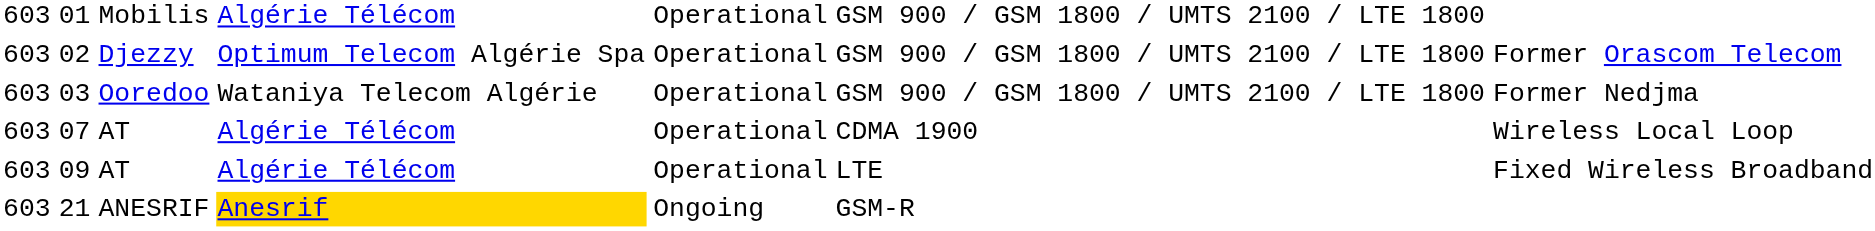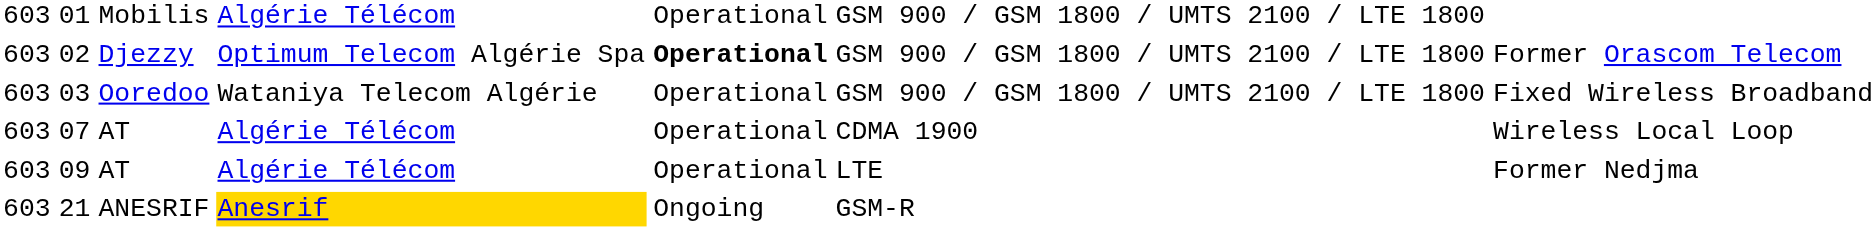 <table>
 <tr>
 <td>603</td>
 <td>01</td>
 <td>Mobilis</td>
 <td><a href='#'>Algérie Télécom</a></td>
 <td>Operational</td>
 <td>GSM 900 / GSM 1800 / UMTS 2100 / LTE 1800</td>
 <td></td>
 </tr>
 <tr>
 <td>603</td>
 <td>02</td>
 <td><a href='#'>Djezzy</a></td>
 <td><a href='#'>Optimum Telecom</a> Algérie Spa</td>
-<td>Operational</td>
+<td><strong>Operational</strong></td>
 <td>GSM 900 / GSM 1800 / UMTS 2100 / LTE 1800</td>
 <td>Former <a href='#'>Orascom Telecom</a></td>
 </tr>
 <tr>
 <td>603</td>
 <td>03</td>
 <td><a href='#'>Ooredoo</a></td>
 <td>Wataniya Telecom Algérie</td>
 <td>Operational</td>
 <td>GSM 900 / GSM 1800 / UMTS 2100 / LTE 1800</td>
-<td> Former Nedjma</td>
+<td>Fixed Wireless Broadband</td>
 </tr>
 <tr>
 <td>603</td>
 <td>07</td>
 <td>AT</td>
 <td><a href='#'>Algérie Télécom</a></td>
 <td>Operational</td>
 <td>CDMA 1900</td>
 <td>Wireless Local Loop</td>
 </tr>
 <tr>
 <td>603</td>
 <td>09</td>
 <td>AT</td>
 <td><a href='#'>Algérie Télécom</a></td>
 <td>Operational</td>
 <td>LTE</td>
-<td>Fixed Wireless Broadband</td>
+<td> Former Nedjma</td>
 </tr>
 <tr>
 <td>603</td>
 <td>21</td>
 <td>ANESRIF</td>
 <td style="background: gold;"><a href='#'>Anesrif</a></td>
 <td>Ongoing</td>
 <td>GSM-R</td>
 <td></td>
 </tr>
 </table>
